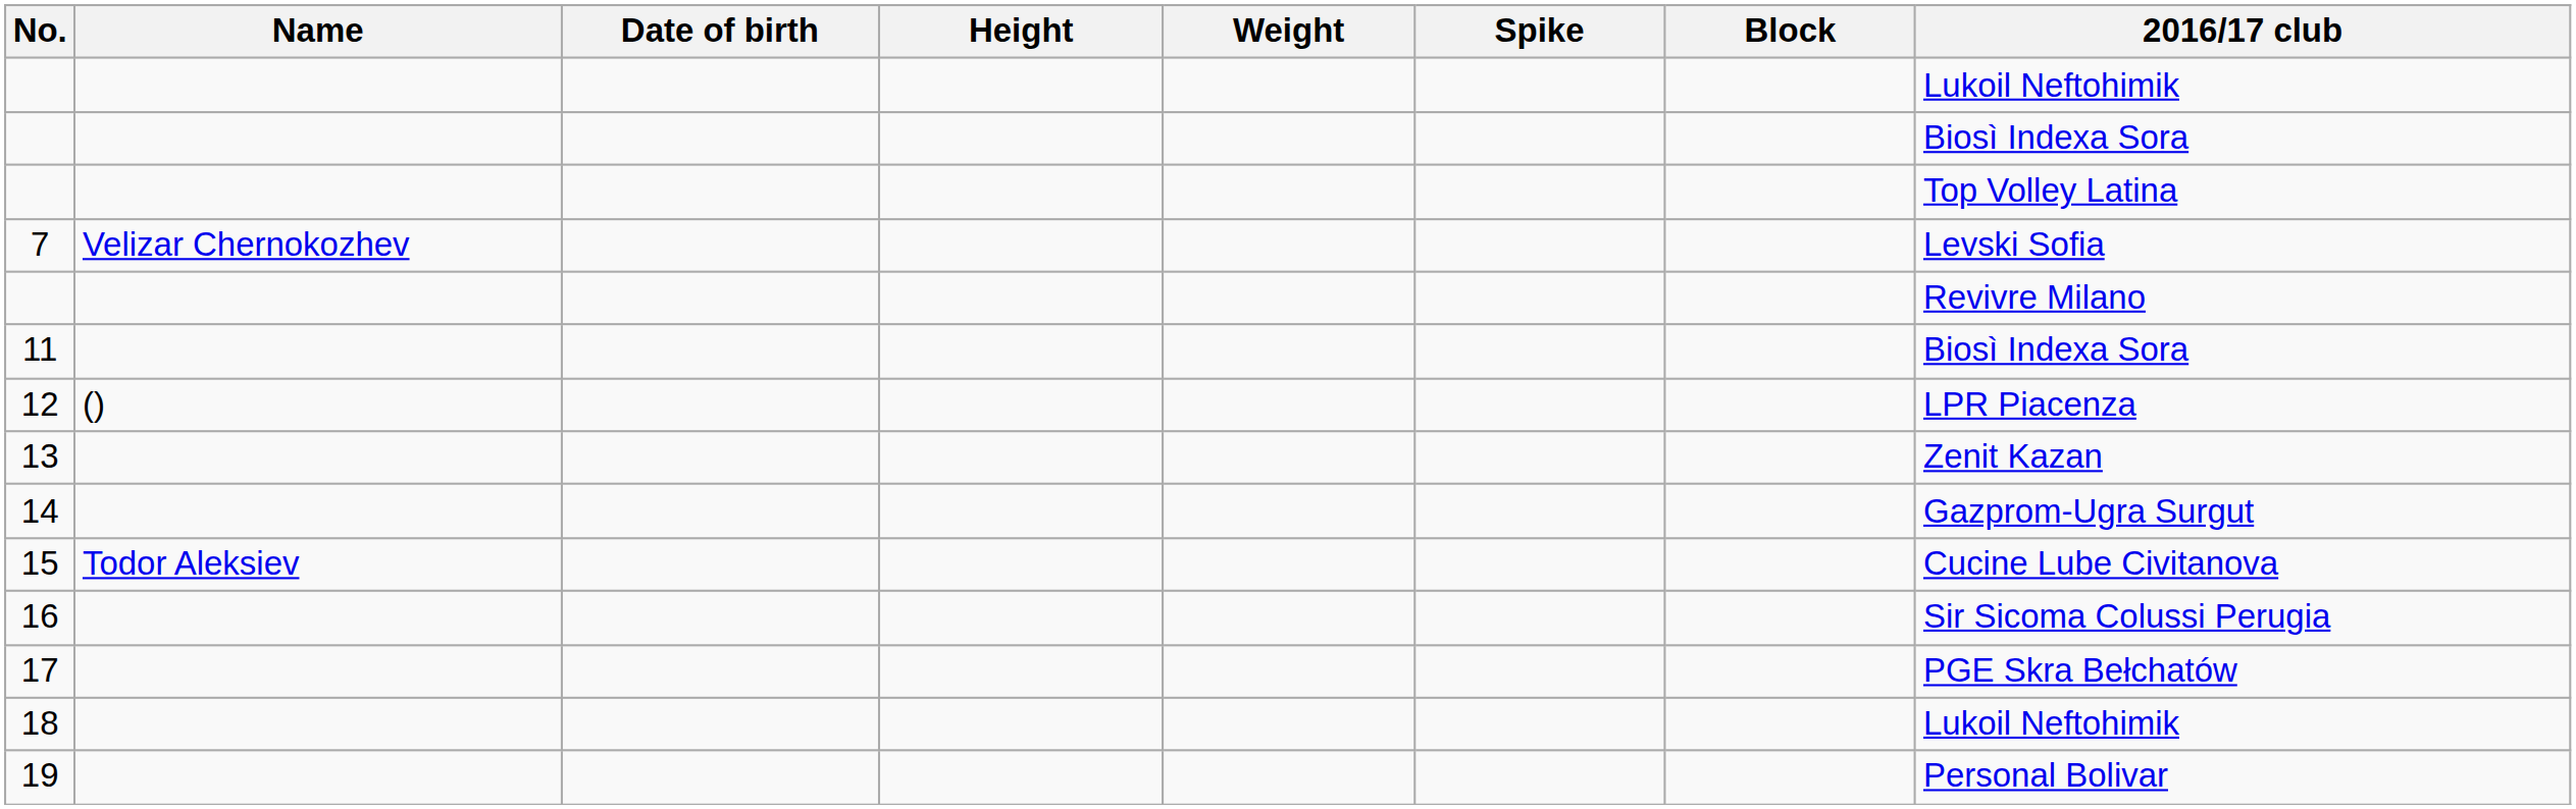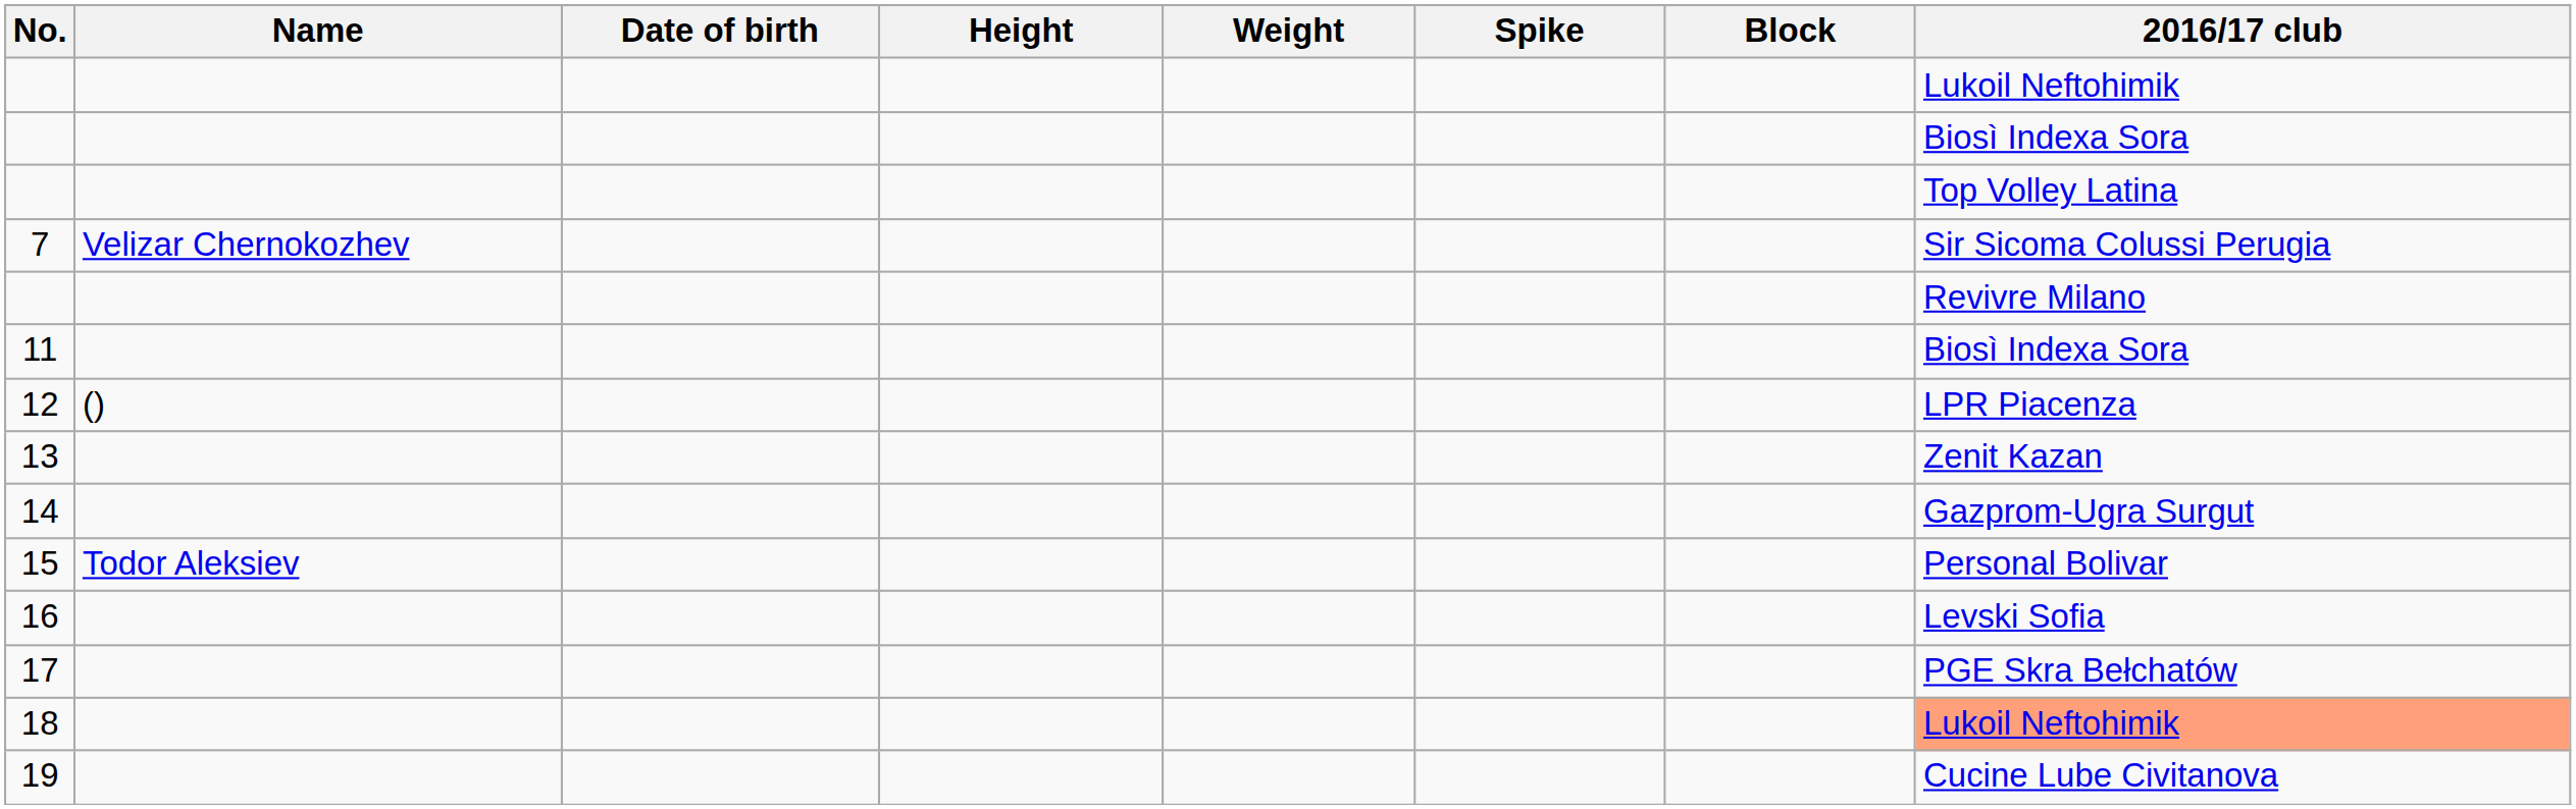 <table class="wikitable sortable" style="font-size:100%; text-align:center;">
 <tr>
 <th>No.</th>
 <th style="width:14em">Name</th>
 <th style="width:9em">Date of birth</th>
 <th style="width:8em">Height</th>
 <th style="width:7em">Weight</th>
 <th style="width:7em">Spike</th>
 <th style="width:7em">Block</th>
 <th style="width:19em">2016/17 club</th>
 </tr>
 <tr>
 <td></td>
 <td align=left></td>
 <td align=right></td>
 <td></td>
 <td></td>
 <td></td>
 <td></td>
 <td align=left> <a href='#'>Lukoil Neftohimik</a></td>
 </tr>
 <tr>
 <td></td>
 <td align=left></td>
 <td align=right></td>
 <td></td>
 <td></td>
 <td></td>
 <td></td>
 <td align=left> <a href='#'>Biosì Indexa Sora</a></td>
 </tr>
 <tr>
 <td></td>
 <td align=left></td>
 <td align=right></td>
 <td></td>
 <td></td>
 <td></td>
 <td></td>
 <td align=left> <a href='#'>Top Volley Latina</a></td>
 </tr>
 <tr>
 <td>7</td>
 <td align=left><a href='#'>Velizar Chernokozhev</a></td>
 <td align=right></td>
 <td></td>
 <td></td>
 <td></td>
 <td></td>
-<td align=left> <a href='#'>Levski Sofia</a></td>
+<td align=left> <a href='#'>Sir Sicoma Colussi Perugia</a></td>
 </tr>
 <tr>
 <td></td>
 <td align=left></td>
 <td align=right></td>
 <td></td>
 <td></td>
 <td></td>
 <td></td>
 <td align=left> <a href='#'>Revivre Milano</a></td>
 </tr>
 <tr>
 <td>11</td>
 <td align=left></td>
 <td align=right></td>
 <td></td>
 <td></td>
 <td></td>
 <td></td>
 <td align=left> <a href='#'>Biosì Indexa Sora</a></td>
 </tr>
 <tr>
 <td>12</td>
 <td align=left> ()</td>
 <td align=right></td>
 <td></td>
 <td></td>
 <td></td>
 <td></td>
 <td align=left> <a href='#'>LPR Piacenza</a></td>
 </tr>
 <tr>
 <td>13</td>
 <td align=left></td>
 <td align=right></td>
 <td></td>
 <td></td>
 <td></td>
 <td></td>
 <td align=left> <a href='#'>Zenit Kazan</a></td>
 </tr>
 <tr>
 <td>14</td>
 <td align=left></td>
 <td align=right></td>
 <td></td>
 <td></td>
 <td></td>
 <td></td>
 <td align=left> <a href='#'>Gazprom-Ugra Surgut</a></td>
 </tr>
 <tr>
 <td>15</td>
 <td align=left><a href='#'>Todor Aleksiev</a></td>
 <td align=right></td>
 <td></td>
 <td></td>
 <td></td>
 <td></td>
-<td align=left> <a href='#'>Cucine Lube Civitanova</a></td>
+<td align=left> <a href='#'>Personal Bolivar</a></td>
 </tr>
 <tr>
 <td>16</td>
 <td align=left></td>
 <td align=right></td>
 <td></td>
 <td></td>
 <td></td>
 <td></td>
-<td align=left> <a href='#'>Sir Sicoma Colussi Perugia</a></td>
+<td align=left> <a href='#'>Levski Sofia</a></td>
 </tr>
 <tr>
 <td>17</td>
 <td align=left></td>
 <td align=right></td>
 <td></td>
 <td></td>
 <td></td>
 <td></td>
 <td align=left> <a href='#'>PGE Skra Bełchatów</a></td>
 </tr>
 <tr>
 <td>18</td>
 <td align=left></td>
 <td align=right></td>
 <td></td>
 <td></td>
 <td></td>
 <td></td>
-<td align=left> <a href='#'>Lukoil Neftohimik</a></td>
+<td align=left style="background: lightsalmon;"> <a href='#'>Lukoil Neftohimik</a></td>
 </tr>
 <tr>
 <td>19</td>
 <td align=left></td>
 <td align=right></td>
 <td></td>
 <td></td>
 <td></td>
 <td></td>
-<td align=left> <a href='#'>Personal Bolivar</a></td>
+<td align=left> <a href='#'>Cucine Lube Civitanova</a></td>
 </tr>
 <tr>
 </tr>
 </table>
